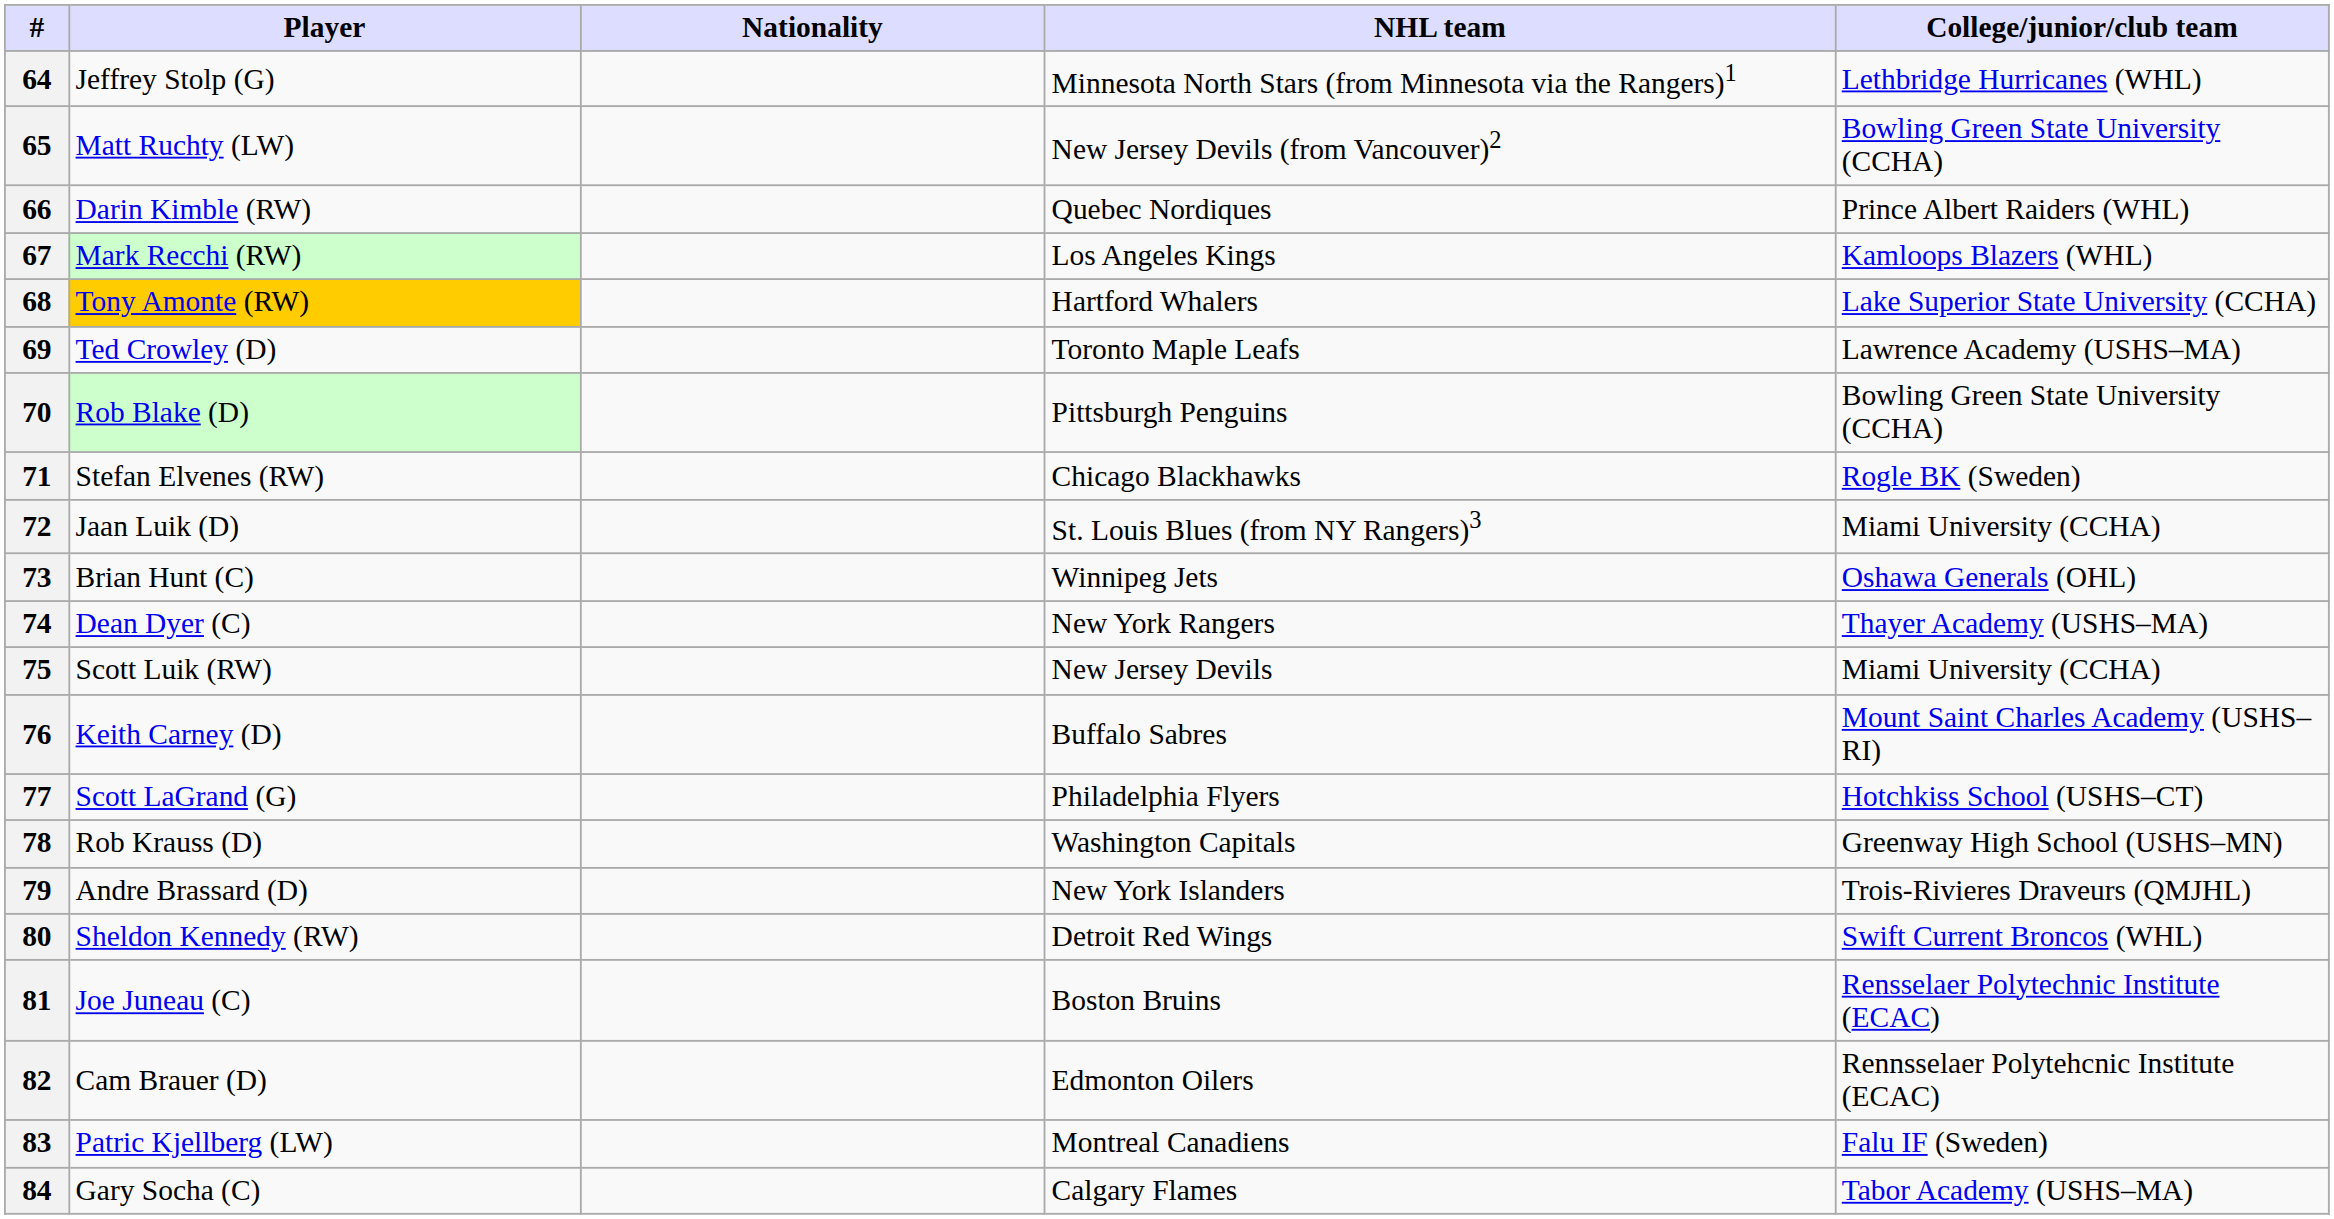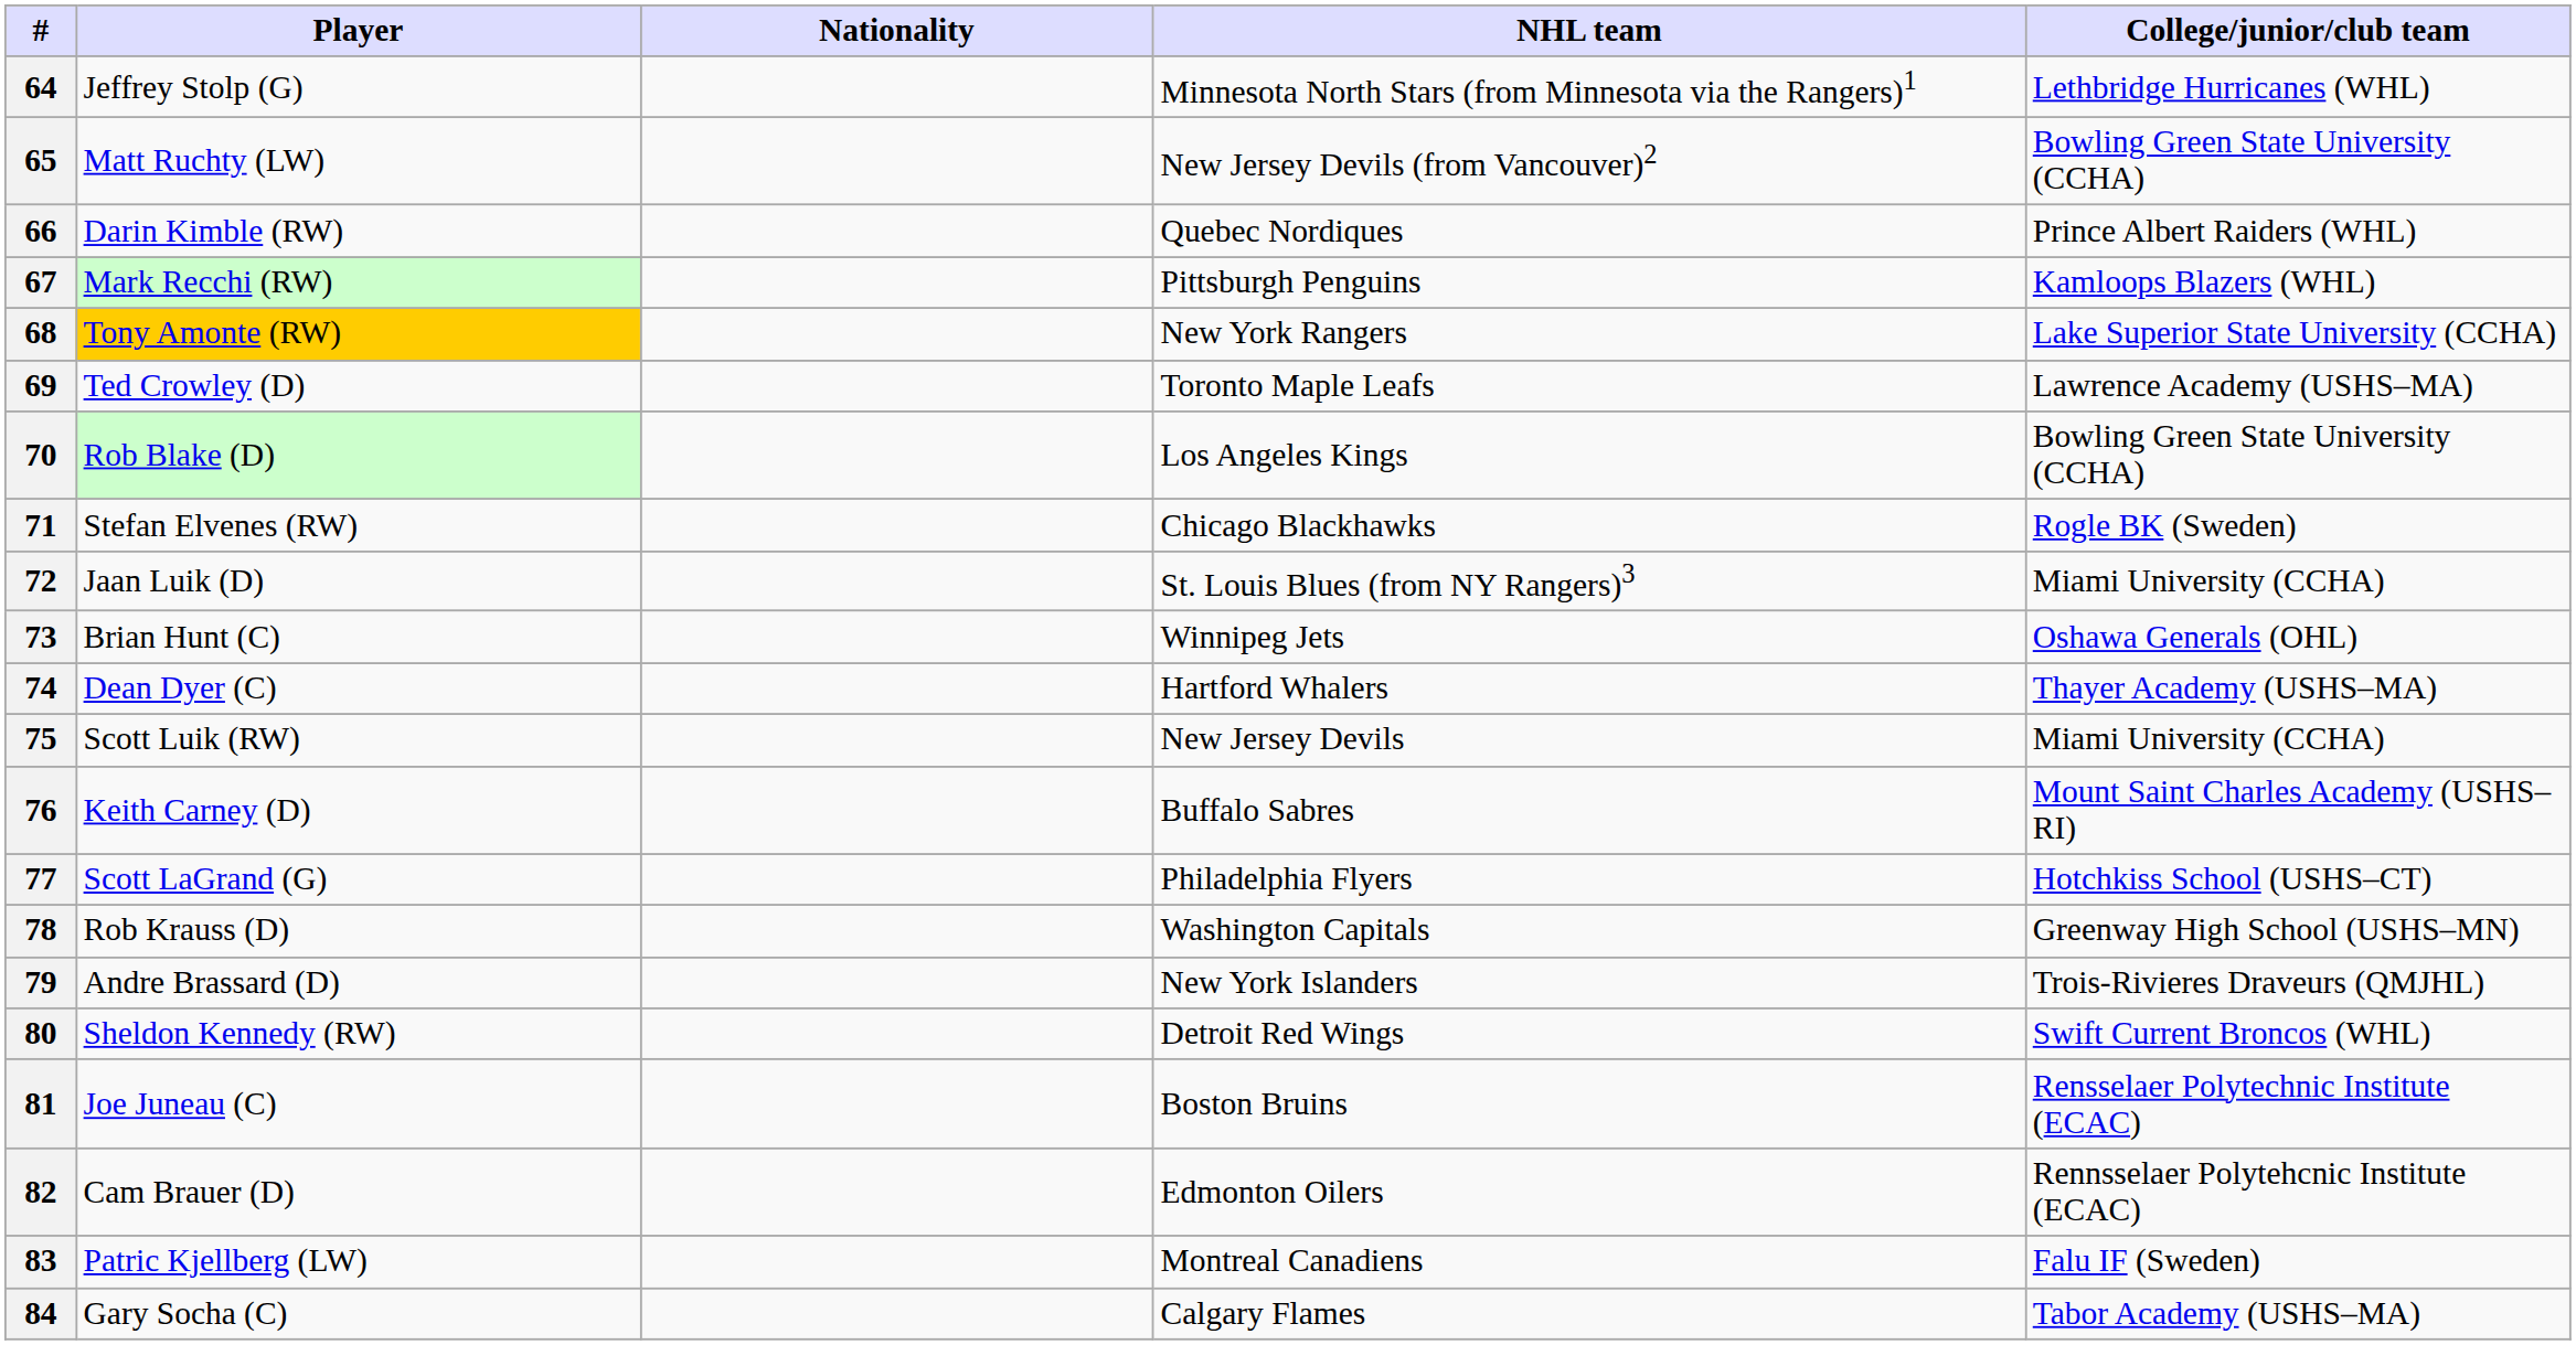 <table class="wikitable" style="width: 100%">
 <tr>
 <th style="background:#ddf; width:2.75%;">#</th>
 <th style="background:#ddf; width:22.0%;">Player</th>
 <th style="background:#ddf; width:20.0%;">Nationality</th>
 <th style="background:#ddf; width:34.0%;">NHL team</th>
 <th style="background:#ddf; width:100.0%;">College/junior/club team</th>
 </tr>
 <tr>
 <th>64</th>
 <td>Jeffrey Stolp (G)</td>
 <td></td>
 <td>Minnesota North Stars (from Minnesota via the Rangers)<sup>1</sup></td>
 <td><a href='#'>Lethbridge Hurricanes</a> (WHL)</td>
 </tr>
 <tr>
 <th>65</th>
 <td><a href='#'>Matt Ruchty</a> (LW)</td>
 <td></td>
 <td>New Jersey Devils (from Vancouver)<sup>2</sup></td>
 <td><a href='#'>Bowling Green State University</a> (CCHA)</td>
 </tr>
 <tr>
 <th>66</th>
 <td><a href='#'>Darin Kimble</a> (RW)</td>
 <td></td>
 <td>Quebec Nordiques</td>
 <td>Prince Albert Raiders (WHL)</td>
 </tr>
 <tr>
 <th>67</th>
 <td bgcolor="#CCFFCC"><a href='#'>Mark Recchi</a> (RW)</td>
 <td></td>
-<td>Los Angeles Kings</td>
+<td>Pittsburgh Penguins</td>
 <td><a href='#'>Kamloops Blazers</a> (WHL)</td>
 </tr>
 <tr>
 <th>68</th>
 <td bgcolor="#FFCC00"><a href='#'>Tony Amonte</a> (RW)</td>
 <td></td>
-<td>Hartford Whalers</td>
+<td>New York Rangers</td>
 <td><a href='#'>Lake Superior State University</a> (CCHA)</td>
 </tr>
 <tr>
 <th>69</th>
 <td><a href='#'>Ted Crowley</a> (D)</td>
 <td></td>
 <td>Toronto Maple Leafs</td>
 <td>Lawrence Academy (USHS–MA)</td>
 </tr>
 <tr>
 <th>70</th>
 <td bgcolor="#CCFFCC"><a href='#'>Rob Blake</a> (D)</td>
 <td></td>
-<td>Pittsburgh Penguins</td>
+<td>Los Angeles Kings</td>
 <td>Bowling Green State University (CCHA)</td>
 </tr>
 <tr>
 <th>71</th>
 <td>Stefan Elvenes (RW)</td>
 <td></td>
 <td>Chicago Blackhawks</td>
 <td><a href='#'>Rogle BK</a> (Sweden)</td>
 </tr>
 <tr>
 <th>72</th>
 <td>Jaan Luik (D)</td>
 <td></td>
 <td>St. Louis Blues (from NY Rangers)<sup>3</sup></td>
 <td>Miami University (CCHA)</td>
 </tr>
 <tr>
 <th>73</th>
 <td>Brian Hunt (C)</td>
 <td></td>
 <td>Winnipeg Jets</td>
 <td><a href='#'>Oshawa Generals</a> (OHL)</td>
 </tr>
 <tr>
 <th>74</th>
 <td><a href='#'>Dean Dyer</a> (C)</td>
 <td></td>
-<td>New York Rangers</td>
+<td>Hartford Whalers</td>
 <td><a href='#'>Thayer Academy</a> (USHS–MA)</td>
 </tr>
 <tr>
 <th>75</th>
 <td>Scott Luik (RW)</td>
 <td></td>
 <td>New Jersey Devils</td>
 <td>Miami University (CCHA)</td>
 </tr>
 <tr>
 <th>76</th>
 <td><a href='#'>Keith Carney</a> (D)</td>
 <td></td>
 <td>Buffalo Sabres</td>
 <td><a href='#'>Mount Saint Charles Academy</a> (USHS–RI)</td>
 </tr>
 <tr>
 <th>77</th>
 <td><a href='#'>Scott LaGrand</a> (G)</td>
 <td></td>
 <td>Philadelphia Flyers</td>
 <td><a href='#'>Hotchkiss School</a> (USHS–CT)</td>
 </tr>
 <tr>
 <th>78</th>
 <td>Rob Krauss (D)</td>
 <td></td>
 <td>Washington Capitals</td>
 <td>Greenway High School (USHS–MN)</td>
 </tr>
 <tr>
 <th>79</th>
 <td>Andre Brassard (D)</td>
 <td></td>
 <td>New York Islanders</td>
 <td>Trois-Rivieres Draveurs (QMJHL)</td>
 </tr>
 <tr>
 <th>80</th>
 <td><a href='#'>Sheldon Kennedy</a> (RW)</td>
 <td></td>
 <td>Detroit Red Wings</td>
 <td><a href='#'>Swift Current Broncos</a> (WHL)</td>
 </tr>
 <tr>
 <th>81</th>
 <td><a href='#'>Joe Juneau</a> (C)</td>
 <td></td>
 <td>Boston Bruins</td>
 <td><a href='#'>Rensselaer Polytechnic Institute</a> (<a href='#'>ECAC</a>)</td>
 </tr>
 <tr>
 <th>82</th>
 <td>Cam Brauer (D)</td>
 <td></td>
 <td>Edmonton Oilers</td>
 <td>Rennsselaer Polytehcnic Institute (ECAC)</td>
 </tr>
 <tr>
 <th>83</th>
 <td><a href='#'>Patric Kjellberg</a> (LW)</td>
 <td></td>
 <td>Montreal Canadiens</td>
 <td><a href='#'>Falu IF</a> (Sweden)</td>
 </tr>
 <tr>
 <th>84</th>
 <td>Gary Socha (C)</td>
 <td></td>
 <td>Calgary Flames</td>
 <td><a href='#'>Tabor Academy</a> (USHS–MA)</td>
 </tr>
 </table>
